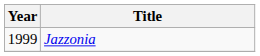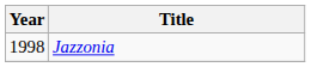 <table class=wikitable style=text-align:center;>
 <tr>
 <th style="width:25px;">Year</th>
 <th style="width:225px;">Title</th>
 </tr>
 <tr>
-<td>1999</td>
+<td>1998</td>
 <td align=left><em><a href='#'>Jazzonia</a></em></td>
 </tr>
 <tr>
 </tr>
 </table>
